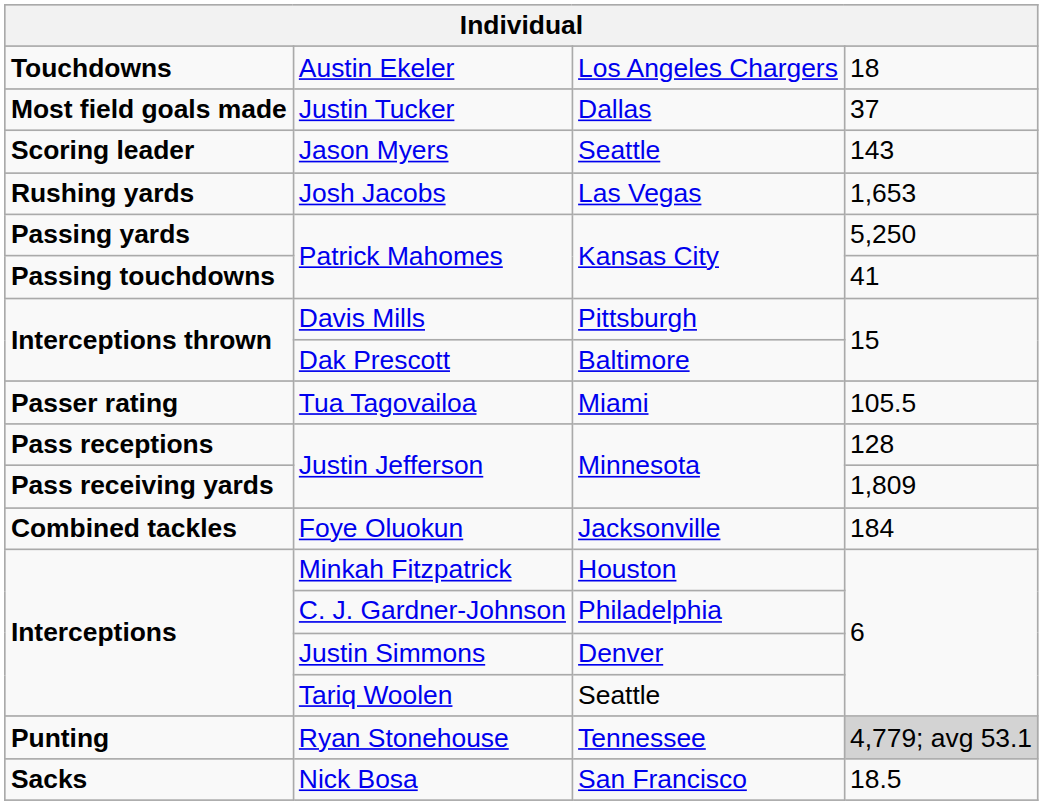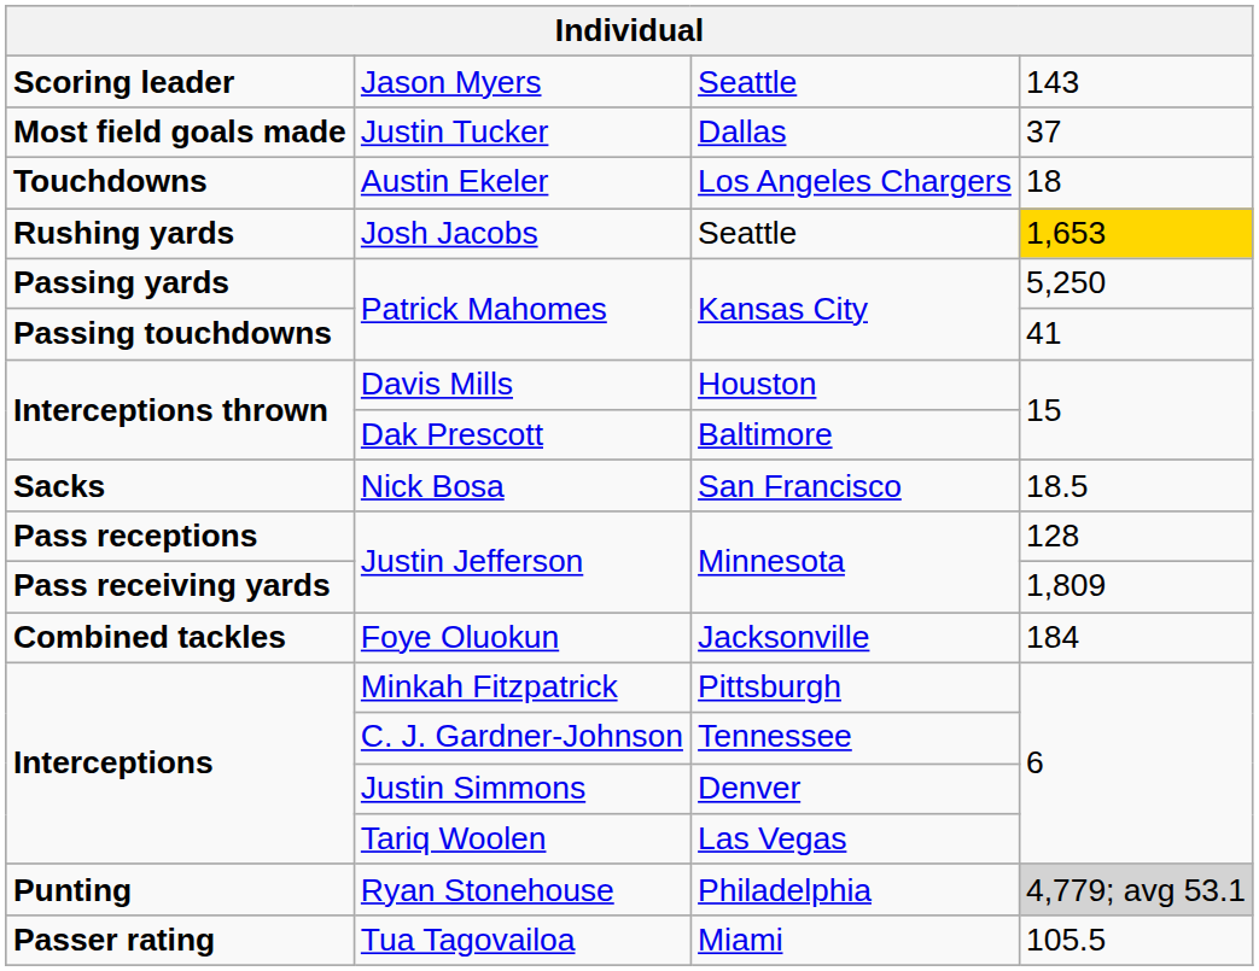 <table class="wikitable">
 <tr>
 <th colspan="4">Individual</th>
+</tr>
+<tr>
+<td><strong>Scoring leader</strong></td>
+<td><a href='#'>Jason Myers</a></td>
+<td><a href='#'>Seattle</a></td>
+<td>143</td>
+</tr>
+<tr>
+<td><strong>Most field goals made</strong></td>
+<td><a href='#'>Justin Tucker</a></td>
+<td><a href='#'>Dallas</a></td>
+<td>37</td>
 </tr>
 <tr>
 <td><strong>Touchdowns</strong></td>
 <td><a href='#'>Austin Ekeler</a></td>
 <td><a href='#'>Los Angeles Chargers</a></td>
 <td>18</td>
 </tr>
 <tr>
-<td><strong>Most field goals made</strong></td>
-<td><a href='#'>Justin Tucker</a></td>
-<td><a href='#'>Dallas</a></td>
-<td>37</td>
-</tr>
-<tr>
-<td><strong>Scoring leader</strong></td>
-<td><a href='#'>Jason Myers</a></td>
-<td><a href='#'>Seattle</a></td>
-<td>143</td>
-</tr>
-<tr>
 <td><strong>Rushing yards</strong></td>
 <td><a href='#'>Josh Jacobs</a></td>
-<td><a href='#'>Las Vegas</a></td>
-<td>1,653</td>
+<td>Seattle</td>
+<td style="background: gold;">1,653</td>
 </tr>
 <tr>
 <td><strong>Passing yards</strong></td>
 <td rowspan="2"><a href='#'>Patrick Mahomes</a></td>
 <td rowspan="2"><a href='#'>Kansas City</a></td>
 <td>5,250</td>
 </tr>
 <tr>
 <td><strong>Passing touchdowns</strong></td>
 <td>41</td>
 </tr>
 <tr>
 <td rowspan="2"><strong>Interceptions thrown</strong></td>
 <td><a href='#'>Davis Mills</a></td>
-<td><a href='#'>Pittsburgh</a></td>
+<td><a href='#'>Houston</a></td>
 <td rowspan="2">15</td>
 </tr>
 <tr>
 <td><a href='#'>Dak Prescott</a></td>
 <td><a href='#'>Baltimore</a></td>
 </tr>
 <tr>
-<td><strong>Passer rating</strong></td>
-<td><a href='#'>Tua Tagovailoa</a></td>
-<td><a href='#'>Miami</a></td>
-<td>105.5</td>
+<td><strong>Sacks</strong></td>
+<td><a href='#'>Nick Bosa</a></td>
+<td><a href='#'>San Francisco</a></td>
+<td>18.5</td>
 </tr>
 <tr>
 <td><strong>Pass receptions</strong></td>
 <td rowspan="2"><a href='#'>Justin Jefferson</a></td>
 <td rowspan="2"><a href='#'>Minnesota</a></td>
 <td>128</td>
 </tr>
 <tr>
 <td><strong>Pass receiving yards</strong></td>
 <td>1,809</td>
 </tr>
 <tr>
 <td><strong>Combined tackles</strong></td>
 <td><a href='#'>Foye Oluokun</a></td>
 <td><a href='#'>Jacksonville</a></td>
 <td>184</td>
 </tr>
 <tr>
 <td rowspan="4"><strong>Interceptions</strong></td>
 <td><a href='#'>Minkah Fitzpatrick</a></td>
-<td><a href='#'>Houston</a></td>
+<td><a href='#'>Pittsburgh</a></td>
 <td rowspan="4">6</td>
 </tr>
 <tr>
 <td><a href='#'>C. J. Gardner-Johnson</a></td>
-<td><a href='#'>Philadelphia</a></td>
+<td><a href='#'>Tennessee</a></td>
 </tr>
 <tr>
 <td><a href='#'>Justin Simmons</a></td>
 <td><a href='#'>Denver</a></td>
 </tr>
 <tr>
 <td><a href='#'>Tariq Woolen</a></td>
-<td>Seattle</td>
+<td><a href='#'>Las Vegas</a></td>
 </tr>
 <tr>
 <td><strong>Punting</strong></td>
 <td><a href='#'>Ryan Stonehouse</a></td>
-<td><a href='#'>Tennessee</a></td>
+<td><a href='#'>Philadelphia</a></td>
 <td style="background: lightgrey;">4,779; avg 53.1</td>
 </tr>
 <tr>
-<td><strong>Sacks</strong></td>
-<td><a href='#'>Nick Bosa</a></td>
-<td><a href='#'>San Francisco</a></td>
-<td>18.5</td>
+<td><strong>Passer rating</strong></td>
+<td><a href='#'>Tua Tagovailoa</a></td>
+<td><a href='#'>Miami</a></td>
+<td>105.5</td>
 </tr>
 </table>
